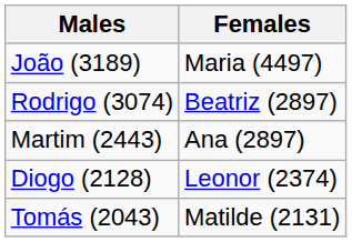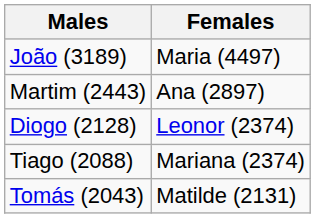 <table class="wikitable">
 <tr>
 <th>Males</th>
 <th>Females</th>
 </tr>
 <tr>
 <td><a href='#'>João</a> (3189)</td>
 <td>Maria (4497)</td>
 </tr>
 <tr>
-<td><a href='#'>Rodrigo</a> (3074)</td>
-<td><a href='#'>Beatriz</a> (2897)</td>
-</tr>
-<tr>
 <td>Martim (2443)</td>
 <td>Ana (2897)</td>
 </tr>
 <tr>
 <td><a href='#'>Diogo</a> (2128)</td>
 <td><a href='#'>Leonor</a> (2374)</td>
 </tr>
 <tr>
+<td>Tiago (2088)</td>
+<td>Mariana (2374)</td>
+</tr>
+<tr>
 <td><a href='#'>Tomás</a> (2043)</td>
 <td>Matilde (2131)</td>
 </tr>
 </table>
